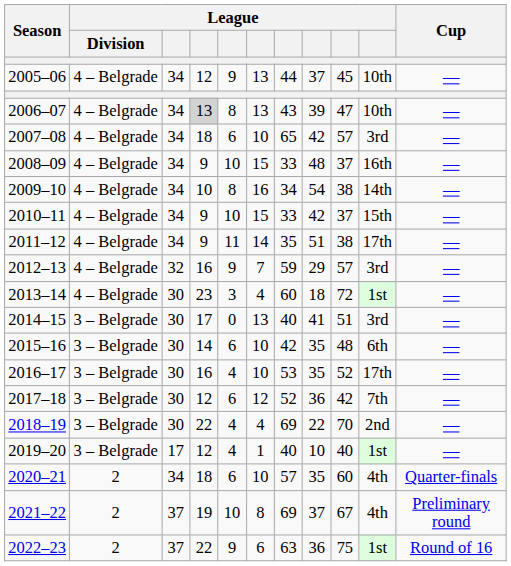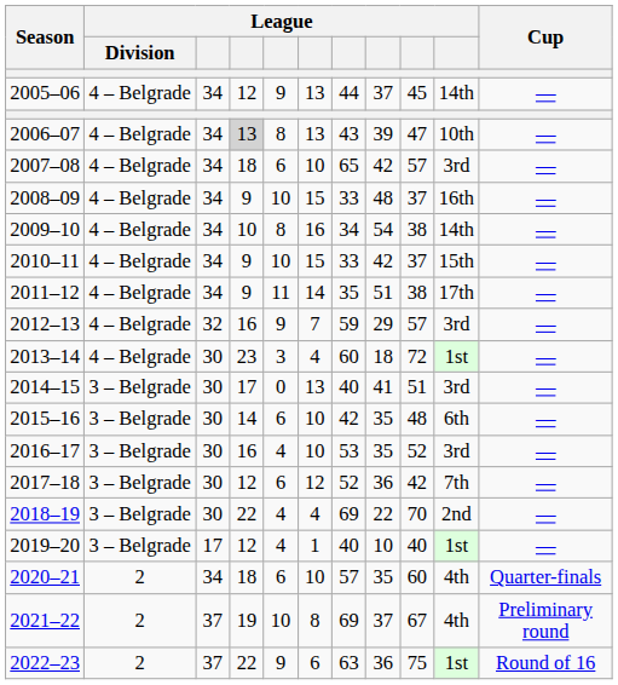 <table class="wikitable sortable" style="text-align:center">
 <tr>
 <th rowspan="2">Season</th>
 <th colspan="9">League</th>
 <th rowspan="2" width="100">Cup</th>
 </tr>
 <tr>
 <th>Division</th>
 <th width="20"></th>
 <th width="20"></th>
 <th width="20"></th>
 <th width="20"></th>
 <th width="20"></th>
 <th width="20"></th>
 <th width="20"></th>
 <th width="20"></th>
 </tr>
 <tr>
 <th colspan="11"></th>
 </tr>
 <tr>
 <td>2005–06</td>
 <td>4 – Belgrade</td>
 <td>34</td>
 <td>12</td>
 <td>9</td>
 <td>13</td>
 <td>44</td>
 <td>37</td>
 <td>45</td>
-<td>10th</td>
+<td>14th</td>
 <td><a href='#'>—</a></td>
 </tr>
 <tr>
 <th colspan="11"></th>
 </tr>
 <tr>
 <td>2006–07</td>
 <td>4 – Belgrade</td>
 <td>34</td>
 <td style="background: lightgrey;">13</td>
 <td>8</td>
 <td>13</td>
 <td>43</td>
 <td>39</td>
 <td>47</td>
 <td>10th</td>
 <td><a href='#'>—</a></td>
 </tr>
 <tr>
 <td>2007–08</td>
 <td>4 – Belgrade</td>
 <td>34</td>
 <td>18</td>
 <td>6</td>
 <td>10</td>
 <td>65</td>
 <td>42</td>
 <td>57</td>
 <td>3rd</td>
 <td><a href='#'>—</a></td>
 </tr>
 <tr>
 <td>2008–09</td>
 <td>4 – Belgrade</td>
 <td>34</td>
 <td>9</td>
 <td>10</td>
 <td>15</td>
 <td>33</td>
 <td>48</td>
 <td>37</td>
 <td>16th</td>
 <td><a href='#'>—</a></td>
 </tr>
 <tr>
 <td>2009–10</td>
 <td>4 – Belgrade</td>
 <td>34</td>
 <td>10</td>
 <td>8</td>
 <td>16</td>
 <td>34</td>
 <td>54</td>
 <td>38</td>
 <td>14th</td>
 <td><a href='#'>—</a></td>
 </tr>
 <tr>
 <td>2010–11</td>
 <td>4 – Belgrade</td>
 <td>34</td>
 <td>9</td>
 <td>10</td>
 <td>15</td>
 <td>33</td>
 <td>42</td>
 <td>37</td>
 <td>15th</td>
 <td><a href='#'>—</a></td>
 </tr>
 <tr>
 <td>2011–12</td>
 <td>4 – Belgrade</td>
 <td>34</td>
 <td>9</td>
 <td>11</td>
 <td>14</td>
 <td>35</td>
 <td>51</td>
 <td>38</td>
 <td>17th</td>
 <td><a href='#'>—</a></td>
 </tr>
 <tr>
 <td>2012–13</td>
 <td>4 – Belgrade</td>
 <td>32</td>
 <td>16</td>
 <td>9</td>
 <td>7</td>
 <td>59</td>
 <td>29</td>
 <td>57</td>
 <td>3rd</td>
 <td><a href='#'>—</a></td>
 </tr>
 <tr>
 <td>2013–14</td>
 <td>4 – Belgrade</td>
 <td>30</td>
 <td>23</td>
 <td>3</td>
 <td>4</td>
 <td>60</td>
 <td>18</td>
 <td>72</td>
 <td style="background-color:#DFD">1st</td>
 <td><a href='#'>—</a></td>
 </tr>
 <tr>
 <td>2014–15</td>
 <td>3 – Belgrade</td>
 <td>30</td>
 <td>17</td>
 <td>0</td>
 <td>13</td>
 <td>40</td>
 <td>41</td>
 <td>51</td>
 <td>3rd</td>
 <td><a href='#'>—</a></td>
 </tr>
 <tr>
 <td>2015–16</td>
 <td>3 – Belgrade</td>
 <td>30</td>
 <td>14</td>
 <td>6</td>
 <td>10</td>
 <td>42</td>
 <td>35</td>
 <td>48</td>
 <td>6th</td>
 <td><a href='#'>—</a></td>
 </tr>
 <tr>
 <td>2016–17</td>
 <td>3 – Belgrade</td>
 <td>30</td>
 <td>16</td>
 <td>4</td>
 <td>10</td>
 <td>53</td>
 <td>35</td>
 <td>52</td>
-<td>17th</td>
+<td>3rd</td>
 <td><a href='#'>—</a></td>
 </tr>
 <tr>
 <td>2017–18</td>
 <td>3 – Belgrade</td>
 <td>30</td>
 <td>12</td>
 <td>6</td>
 <td>12</td>
 <td>52</td>
 <td>36</td>
 <td>42</td>
 <td>7th</td>
 <td><a href='#'>—</a></td>
 </tr>
 <tr>
 <td><a href='#'>2018–19</a></td>
 <td>3 – Belgrade</td>
 <td>30</td>
 <td>22</td>
 <td>4</td>
 <td>4</td>
 <td>69</td>
 <td>22</td>
 <td>70</td>
 <td>2nd</td>
 <td><a href='#'>—</a></td>
 </tr>
 <tr>
 <td>2019–20</td>
 <td>3 – Belgrade</td>
 <td>17</td>
 <td>12</td>
 <td>4</td>
 <td>1</td>
 <td>40</td>
 <td>10</td>
 <td>40</td>
 <td style="background-color:#DFD">1st</td>
 <td><a href='#'>—</a></td>
 </tr>
 <tr>
 <td><a href='#'>2020–21</a></td>
 <td>2</td>
 <td>34</td>
 <td>18</td>
 <td>6</td>
 <td>10</td>
 <td>57</td>
 <td>35</td>
 <td>60</td>
 <td>4th</td>
 <td><a href='#'>Quarter-finals</a></td>
 </tr>
 <tr>
 <td><a href='#'>2021–22</a></td>
 <td>2</td>
 <td>37</td>
 <td>19</td>
 <td>10</td>
 <td>8</td>
 <td>69</td>
 <td>37</td>
 <td>67</td>
 <td>4th</td>
 <td><a href='#'>Preliminary round</a></td>
 </tr>
 <tr>
 <td><a href='#'>2022–23</a></td>
 <td>2</td>
 <td>37</td>
 <td>22</td>
 <td>9</td>
 <td>6</td>
 <td>63</td>
 <td>36</td>
 <td>75</td>
 <td style="background-color:#DFD">1st</td>
 <td><a href='#'>Round of 16</a></td>
 </tr>
 </table>
